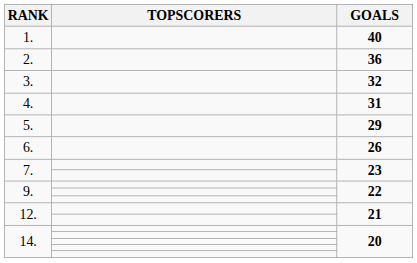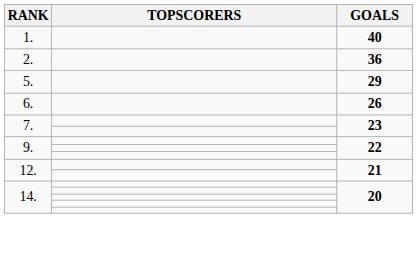 <table class="wikitable">
 <tr>
 <th>RANK</th>
 <th style="width: 20em">TOPSCORERS</th>
 <th style="width: 5em">GOALS</th>
 </tr>
 <tr>
 <td align="center">1.</td>
 <td></td>
 <td align="center"><strong>40</strong></td>
 </tr>
 <tr>
 <td align="center">2.</td>
 <td></td>
 <td align="center"><strong>36</strong></td>
-</tr>
-<tr>
-<td align="center">3.</td>
-<td></td>
-<td align="center"><strong>32</strong></td>
-</tr>
-<tr>
-<td align="center">4.</td>
-<td></td>
-<td align="center"><strong>31</strong></td>
 </tr>
 <tr>
 <td align="center">5.</td>
 <td></td>
 <td align="center"><strong>29</strong></td>
 </tr>
 <tr>
 <td align="center">6.</td>
 <td></td>
 <td align="center"><strong>26</strong></td>
 </tr>
 <tr>
 <td rowspan=2 align="center">7.</td>
 <td></td>
 <td rowspan=2 align="center"><strong>23</strong></td>
 </tr>
 <tr>
 <td></td>
 </tr>
 <tr>
 <td rowspan=3 align="center">9.</td>
 <td></td>
 <td rowspan=3 align="center"><strong>22</strong></td>
 </tr>
 <tr>
 <td></td>
 </tr>
 <tr>
 <td></td>
 </tr>
 <tr>
 <td rowspan=2 align="center">12.</td>
 <td></td>
 <td rowspan=2 align="center"><strong>21</strong></td>
 </tr>
 <tr>
 <td></td>
 </tr>
 <tr>
 <td rowspan=5 align="center">14.</td>
 <td></td>
 <td rowspan=5 align="center"><strong>20</strong></td>
 </tr>
 <tr>
 <td></td>
 </tr>
 <tr>
 <td></td>
 </tr>
 <tr>
 <td></td>
 </tr>
 <tr>
 <td></td>
 </tr>
 </table>
